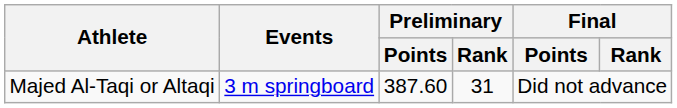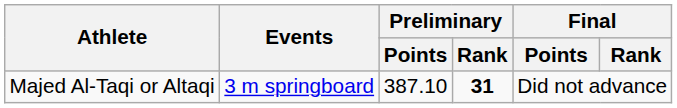 <table class=wikitable style="font-size:90%">
 <tr>
 <th rowspan="2">Athlete</th>
 <th rowspan="2">Events</th>
 <th colspan="2">Preliminary</th>
 <th colspan="2">Final</th>
 </tr>
 <tr>
 <th>Points</th>
 <th>Rank</th>
 <th>Points</th>
 <th>Rank</th>
 </tr>
 <tr>
 <td>Majed Al-Taqi or Altaqi</td>
 <td rowspan="2"><a href='#'>3 m springboard</a></td>
-<td align="center">387.60</td>
-<td align="center">31</td>
+<td align="center">387.10</td>
+<td align="center"><strong>31</strong></td>
 <td align="center" colspan=2>Did not advance</td>
 </tr>
 </table>
